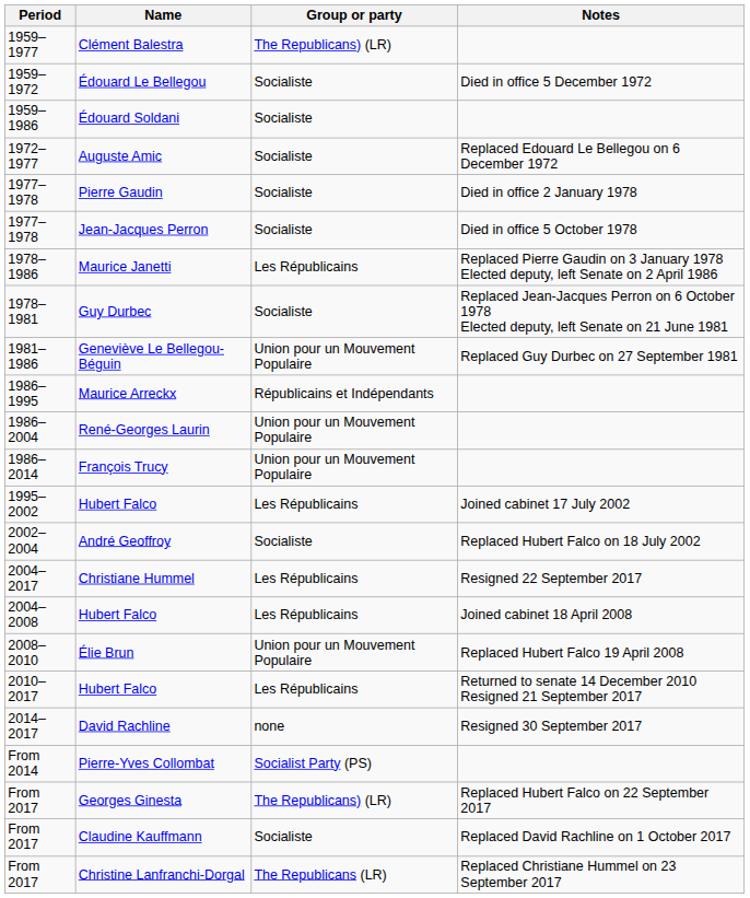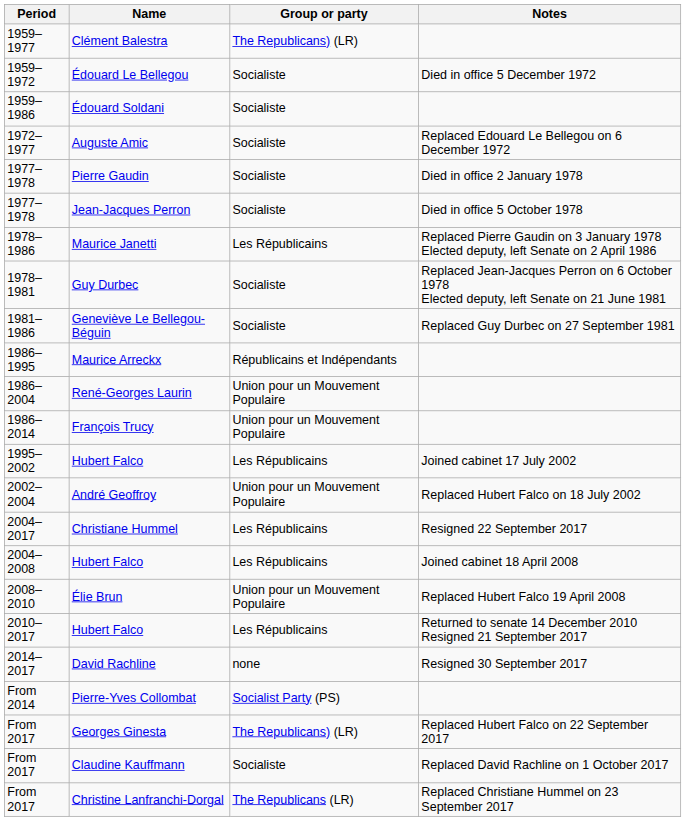 <table class="wikitable sortable">
 <tr>
 <th>Period</th>
 <th>Name</th>
 <th>Group or party</th>
 <th>Notes</th>
 </tr>
 <tr>
 <td>1959–1977</td>
 <td><a href='#'>Clément Balestra</a></td>
 <td><a href='#'>The Republicans)</a> (LR)</td>
 <td></td>
 </tr>
 <tr>
 <td>1959–1972</td>
 <td><a href='#'>Édouard Le Bellegou</a></td>
 <td>Socialiste</td>
 <td>Died in office 5 December 1972</td>
 </tr>
 <tr>
 <td>1959–1986</td>
 <td><a href='#'>Édouard Soldani</a></td>
 <td>Socialiste</td>
 <td></td>
 </tr>
 <tr>
 <td>1972–1977</td>
 <td><a href='#'>Auguste Amic</a></td>
 <td>Socialiste</td>
 <td>Replaced Edouard Le Bellegou on 6 December 1972</td>
 </tr>
 <tr>
 <td>1977–1978</td>
 <td><a href='#'>Pierre Gaudin</a></td>
 <td>Socialiste</td>
 <td>Died in office 2 January 1978</td>
 </tr>
 <tr>
 <td>1977–1978</td>
 <td><a href='#'>Jean-Jacques Perron</a></td>
 <td>Socialiste</td>
 <td>Died in office 5 October 1978</td>
 </tr>
 <tr>
 <td>1978–1986</td>
 <td><a href='#'>Maurice Janetti</a></td>
 <td>Les Républicains</td>
 <td>Replaced Pierre Gaudin on 3 January 1978<br>Elected deputy, left Senate on 2 April 1986</td>
 </tr>
 <tr>
 <td>1978–1981</td>
 <td><a href='#'>Guy Durbec</a></td>
 <td>Socialiste</td>
 <td>Replaced Jean-Jacques Perron on 6 October 1978<br>Elected deputy, left Senate on 21 June 1981</td>
 </tr>
 <tr>
 <td>1981–1986</td>
 <td><a href='#'>Geneviève Le Bellegou-Béguin</a></td>
-<td>Union pour un Mouvement Populaire</td>
+<td>Socialiste</td>
 <td>Replaced Guy Durbec on 27 September 1981</td>
 </tr>
 <tr>
 <td>1986–1995</td>
 <td><a href='#'>Maurice Arreckx</a></td>
 <td>Républicains et Indépendants</td>
 <td></td>
 </tr>
 <tr>
 <td>1986–2004</td>
 <td><a href='#'>René-Georges Laurin</a></td>
 <td>Union pour un Mouvement Populaire</td>
 <td></td>
 </tr>
 <tr>
 <td>1986–2014</td>
 <td><a href='#'>François Trucy</a></td>
 <td>Union pour un Mouvement Populaire</td>
 <td></td>
 </tr>
 <tr>
 <td>1995–2002</td>
 <td><a href='#'>Hubert Falco</a></td>
 <td>Les Républicains</td>
 <td>Joined cabinet 17 July 2002</td>
 </tr>
 <tr>
 <td>2002–2004</td>
 <td><a href='#'>André Geoffroy</a></td>
-<td>Socialiste</td>
+<td>Union pour un Mouvement Populaire</td>
 <td>Replaced Hubert Falco on 18 July 2002</td>
 </tr>
 <tr>
 <td>2004–2017</td>
 <td><a href='#'>Christiane Hummel</a></td>
 <td>Les Républicains</td>
 <td>Resigned 22 September 2017</td>
 </tr>
 <tr>
 <td>2004–2008</td>
 <td><a href='#'>Hubert Falco</a></td>
 <td>Les Républicains</td>
 <td>Joined cabinet 18 April 2008</td>
 </tr>
 <tr>
 <td>2008–2010</td>
 <td><a href='#'>Élie Brun</a></td>
 <td>Union pour un Mouvement Populaire</td>
 <td>Replaced Hubert Falco 19 April 2008</td>
 </tr>
 <tr>
 <td>2010–2017</td>
 <td><a href='#'>Hubert Falco</a></td>
 <td>Les Républicains</td>
 <td>Returned to senate 14 December 2010<br>Resigned 21 September 2017</td>
 </tr>
 <tr>
 <td>2014–2017</td>
 <td><a href='#'>David Rachline</a></td>
 <td>none</td>
 <td>Resigned 30 September 2017</td>
 </tr>
 <tr>
 <td>From 2014</td>
 <td><a href='#'>Pierre-Yves Collombat</a></td>
 <td><a href='#'>Socialist Party</a> (PS)</td>
 <td></td>
 </tr>
 <tr>
 <td>From 2017</td>
 <td><a href='#'>Georges Ginesta</a></td>
 <td><a href='#'>The Republicans)</a> (LR)</td>
 <td>Replaced Hubert Falco on 22 September 2017</td>
 </tr>
 <tr>
 <td>From 2017</td>
 <td><a href='#'>Claudine Kauffmann</a></td>
 <td>Socialiste</td>
 <td>Replaced David Rachline on 1 October 2017</td>
 </tr>
 <tr>
 <td>From 2017</td>
 <td><a href='#'>Christine Lanfranchi-Dorgal</a></td>
 <td><a href='#'>The Republicans</a> (LR)</td>
 <td>Replaced Christiane Hummel on 23 September 2017</td>
 </tr>
 </table>
